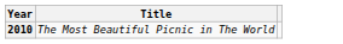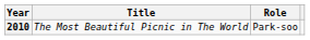 <table class="wikitable plainrowheaders">
 <tr>
 <th scope="col">Year</th>
 <th scope="col">Title</th>
+<th scope="col">Role</th>
 <th scope="col" class="unsortable"></th>
 </tr>
 <tr>
 <th scope="row">2010</th>
 <td><em>The Most Beautiful Picnic in The World</em></td>
+<td>Park-soo</td>
 <td style="text-align:center"></td>
 </tr>
 </table>
